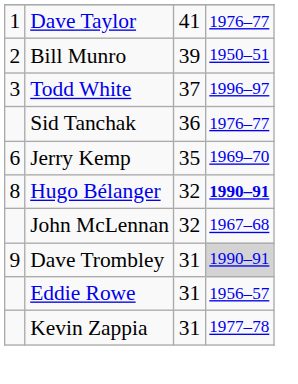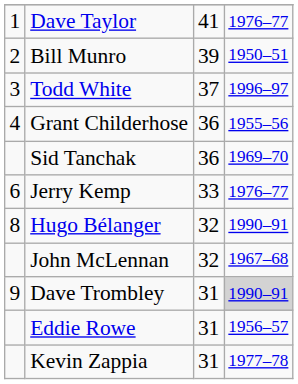 <table class="wikitable">
 <tr>
 </tr>
 <tr>
 <td>1</td>
 <td><a href='#'>Dave Taylor</a></td>
 <td>41</td>
 <td style="font-size:80%;"><a href='#'>1976–77</a></td>
 </tr>
 <tr>
 <td>2</td>
 <td>Bill Munro</td>
 <td>39</td>
 <td style="font-size:80%;"><a href='#'>1950–51</a></td>
 </tr>
 <tr>
 <td>3</td>
 <td><a href='#'>Todd White</a></td>
 <td>37</td>
 <td style="font-size:80%;"><a href='#'>1996–97</a></td>
 </tr>
 <tr>
+<td>4</td>
+<td>Grant Childerhose</td>
+<td>36</td>
+<td style="font-size:80%;"><a href='#'>1955–56</a></td>
+</tr>
+<tr>
 <td></td>
 <td>Sid Tanchak</td>
 <td>36</td>
-<td style="font-size:80%;"><a href='#'>1976–77</a></td>
+<td style="font-size:80%;"><a href='#'>1969–70</a></td>
 </tr>
 <tr>
 <td>6</td>
 <td>Jerry Kemp</td>
-<td>35</td>
-<td style="font-size:80%;"><a href='#'>1969–70</a></td>
+<td>33</td>
+<td style="font-size:80%;"><a href='#'>1976–77</a></td>
 </tr>
 <tr>
 <td>8</td>
 <td><a href='#'>Hugo Bélanger</a></td>
 <td>32</td>
-<td style="font-size:80%;"><strong><a href='#'>1990–91</a></strong></td>
+<td style="font-size:80%;"><a href='#'>1990–91</a></td>
 </tr>
 <tr>
 <td></td>
 <td>John McLennan</td>
 <td>32</td>
 <td style="font-size:80%;"><a href='#'>1967–68</a></td>
 </tr>
 <tr>
 <td>9</td>
 <td>Dave Trombley</td>
 <td>31</td>
 <td style="background: lightgrey; font-size:80%;"><a href='#'>1990–91</a></td>
 </tr>
 <tr>
 <td></td>
 <td><a href='#'>Eddie Rowe</a></td>
 <td>31</td>
 <td style="font-size:80%;"><a href='#'>1956–57</a></td>
 </tr>
 <tr>
 <td></td>
 <td>Kevin Zappia</td>
 <td>31</td>
 <td style="font-size:80%;"><a href='#'>1977–78</a></td>
 </tr>
 </table>
